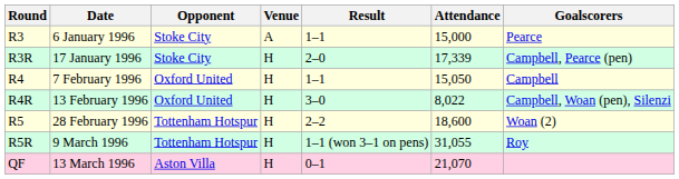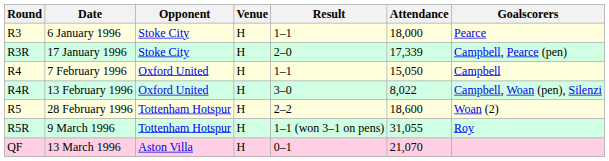 <table class="wikitable">
 <tr>
 <th>Round</th>
 <th>Date</th>
 <th>Opponent</th>
 <th>Venue</th>
 <th>Result</th>
 <th>Attendance</th>
 <th>Goalscorers</th>
 </tr>
 <tr style="background-color: #ffffdd;">
 <td>R3</td>
 <td>6 January 1996</td>
 <td><a href='#'>Stoke City</a></td>
-<td>A</td>
+<td>H</td>
 <td>1–1</td>
-<td>15,000</td>
+<td>18,000</td>
 <td><a href='#'>Pearce</a></td>
 </tr>
 <tr style="background-color: #d0ffe3;">
 <td>R3R</td>
 <td>17 January 1996</td>
 <td><a href='#'>Stoke City</a></td>
 <td>H</td>
 <td>2–0</td>
 <td>17,339</td>
 <td><a href='#'>Campbell</a>, <a href='#'>Pearce</a> (pen)</td>
 </tr>
 <tr style="background-color: #ffffdd;">
 <td>R4</td>
 <td>7 February 1996</td>
 <td><a href='#'>Oxford United</a></td>
 <td>H</td>
 <td>1–1</td>
 <td>15,050</td>
 <td><a href='#'>Campbell</a></td>
 </tr>
 <tr style="background-color: #d0ffe3;">
 <td>R4R</td>
 <td>13 February 1996</td>
 <td><a href='#'>Oxford United</a></td>
 <td>H</td>
 <td>3–0</td>
 <td>8,022</td>
 <td><a href='#'>Campbell</a>, <a href='#'>Woan</a> (pen), <a href='#'>Silenzi</a></td>
 </tr>
 <tr style="background-color: #ffffdd;">
 <td>R5</td>
 <td>28 February 1996</td>
 <td><a href='#'>Tottenham Hotspur</a></td>
 <td>H</td>
 <td>2–2</td>
 <td>18,600</td>
 <td><a href='#'>Woan</a> (2)</td>
 </tr>
 <tr style="background-color: #d0ffe3;">
 <td>R5R</td>
 <td>9 March 1996</td>
 <td><a href='#'>Tottenham Hotspur</a></td>
 <td>H</td>
 <td>1–1 (won 3–1 on pens)</td>
 <td>31,055</td>
 <td><a href='#'>Roy</a></td>
 </tr>
 <tr style="background-color: #ffd0e3;">
 <td>QF</td>
 <td>13 March 1996</td>
 <td><a href='#'>Aston Villa</a></td>
 <td>H</td>
 <td>0–1</td>
 <td>21,070</td>
 <td></td>
 </tr>
 </table>
